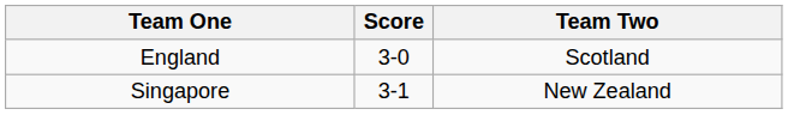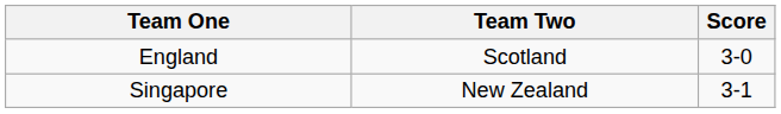 <table class="wikitable" style="text-align: center">
 <tr>
 <th width=250>Team One</th>
+<th width=250>Team Two</th>
 <th width=50>Score</th>
-<th width=250>Team Two</th>
 </tr>
 <tr>
 <td> England</td>
+<td> Scotland</td>
 <td>3-0</td>
-<td> Scotland</td>
 </tr>
 <tr>
 <td> Singapore</td>
+<td> New Zealand</td>
 <td>3-1</td>
-<td> New Zealand</td>
 </tr>
 </table>
